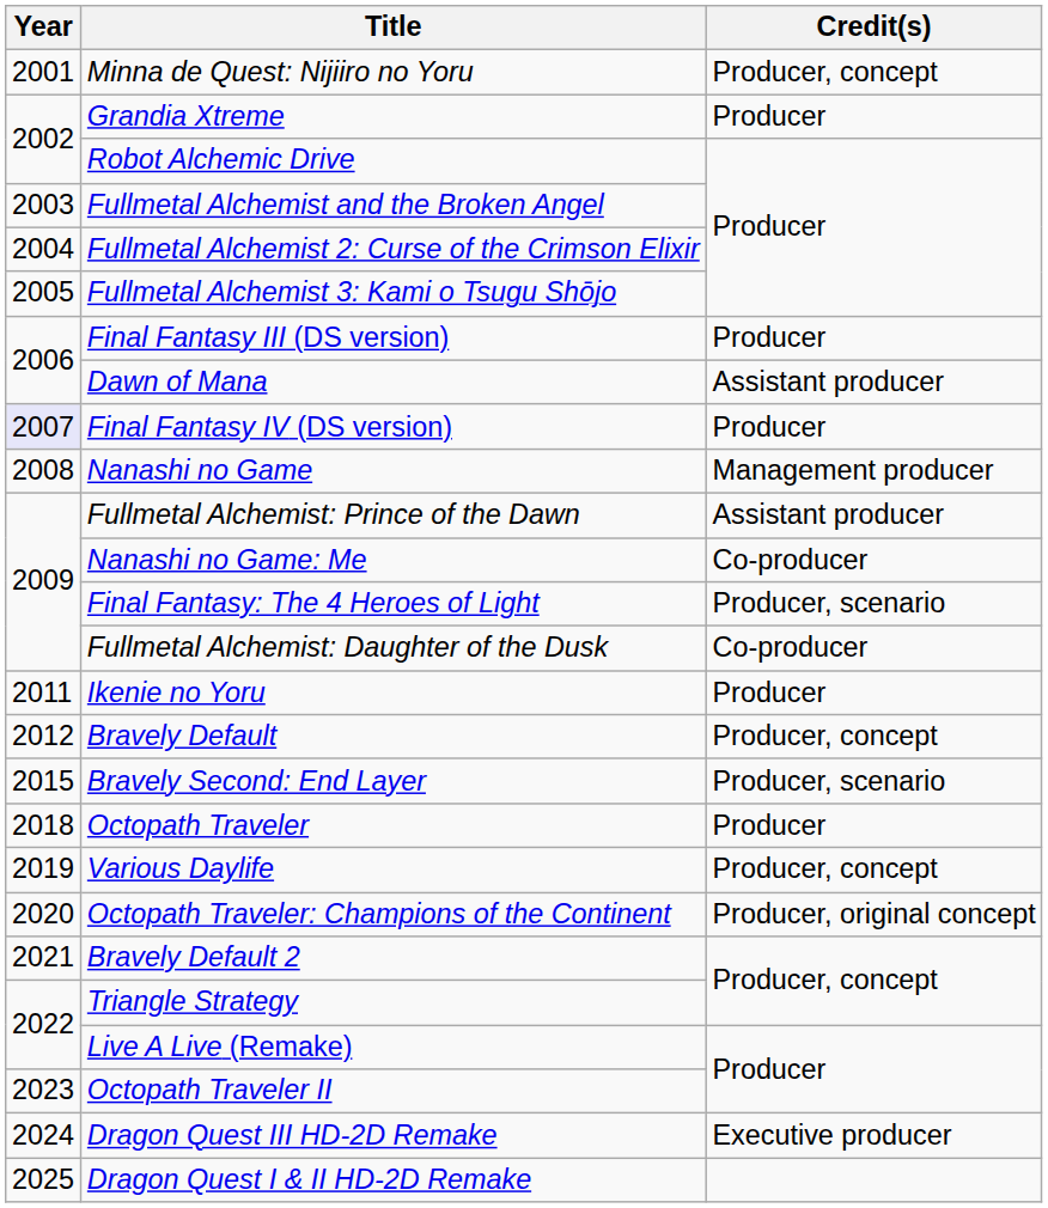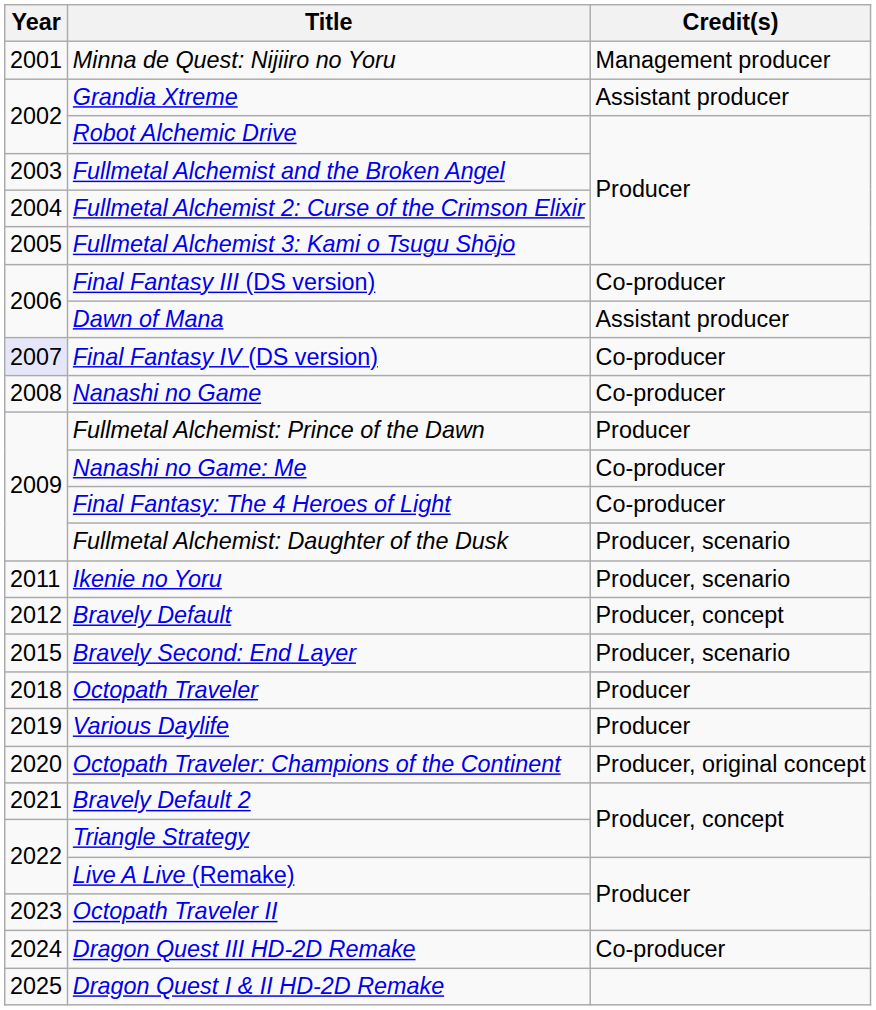 <table class="wikitable sortable">
 <tr>
 <th>Year</th>
 <th>Title</th>
 <th>Credit(s)</th>
 </tr>
 <tr>
 <td>2001</td>
 <td><em>Minna de Quest: Nijiiro no Yoru</em></td>
-<td>Producer, concept</td>
+<td>Management producer</td>
 </tr>
 <tr>
 <td rowspan="2">2002</td>
 <td><em><a href='#'>Grandia Xtreme</a></em></td>
-<td>Producer</td>
+<td>Assistant producer</td>
 </tr>
 <tr>
 <td><em><a href='#'>Robot Alchemic Drive</a></em></td>
 <td rowspan="4">Producer</td>
 </tr>
 <tr>
 <td>2003</td>
 <td><em><a href='#'>Fullmetal Alchemist and the Broken Angel</a></em></td>
 </tr>
 <tr>
 <td>2004</td>
 <td><em><a href='#'>Fullmetal Alchemist 2: Curse of the Crimson Elixir</a></em></td>
 </tr>
 <tr>
 <td>2005</td>
 <td><em><a href='#'>Fullmetal Alchemist 3: Kami o Tsugu Shōjo</a></em></td>
 </tr>
 <tr>
 <td rowspan="2">2006</td>
 <td><a href='#'><em>Final Fantasy III</em> (DS version)</a></td>
-<td>Producer</td>
+<td>Co-producer</td>
 </tr>
 <tr>
 <td><em><a href='#'>Dawn of Mana</a></em></td>
 <td>Assistant producer</td>
 </tr>
 <tr>
 <td style="background: lavender;">2007</td>
 <td><a href='#'><em>Final Fantasy IV</em> (DS version)</a></td>
-<td>Producer</td>
+<td>Co-producer</td>
 </tr>
 <tr>
 <td>2008</td>
 <td><em><a href='#'>Nanashi no Game</a></em></td>
-<td>Management producer</td>
+<td>Co-producer</td>
 </tr>
 <tr>
 <td rowspan="4">2009</td>
 <td><em>Fullmetal Alchemist: Prince of the Dawn</em></td>
-<td>Assistant producer</td>
+<td>Producer</td>
 </tr>
 <tr>
 <td><a href='#'><em>Nanashi no Game: Me</em></a></td>
 <td>Co-producer</td>
 </tr>
 <tr>
 <td><em><a href='#'>Final Fantasy: The 4 Heroes of Light</a></em></td>
-<td>Producer, scenario</td>
+<td>Co-producer</td>
 </tr>
 <tr>
 <td><em>Fullmetal Alchemist: Daughter of the Dusk</em></td>
-<td>Co-producer</td>
+<td>Producer, scenario</td>
 </tr>
 <tr>
 <td>2011</td>
 <td><em><a href='#'>Ikenie no Yoru</a></em></td>
-<td>Producer</td>
+<td>Producer, scenario</td>
 </tr>
 <tr>
 <td>2012</td>
 <td><em><a href='#'>Bravely Default</a></em></td>
 <td>Producer, concept</td>
 </tr>
 <tr>
 <td>2015</td>
 <td><em><a href='#'>Bravely Second: End Layer</a></em></td>
 <td>Producer, scenario</td>
 </tr>
 <tr>
 <td>2018</td>
 <td><em><a href='#'>Octopath Traveler</a></em></td>
 <td>Producer</td>
 </tr>
 <tr>
 <td>2019</td>
 <td><em><a href='#'>Various Daylife</a></em></td>
-<td>Producer, concept</td>
+<td>Producer</td>
 </tr>
 <tr>
 <td>2020</td>
 <td><em><a href='#'>Octopath Traveler: Champions of the Continent</a></em></td>
 <td>Producer, original concept</td>
 </tr>
 <tr>
 <td>2021</td>
 <td><em><a href='#'>Bravely Default 2</a></em></td>
 <td rowspan="2">Producer, concept</td>
 </tr>
 <tr>
 <td rowspan="2">2022</td>
 <td><em><a href='#'>Triangle Strategy</a></em></td>
 </tr>
 <tr>
 <td><a href='#'><em>Live A Live</em> (Remake)</a></td>
 <td rowspan="2">Producer</td>
 </tr>
 <tr>
 <td>2023</td>
 <td><em><a href='#'>Octopath Traveler II</a></em></td>
 </tr>
 <tr>
 <td>2024</td>
 <td><em><a href='#'>Dragon Quest III HD-2D Remake</a></em></td>
-<td>Executive producer</td>
+<td>Co-producer</td>
 </tr>
 <tr>
 <td>2025</td>
 <td><em><a href='#'>Dragon Quest I & II HD-2D Remake</a></em></td>
 </tr>
 </table>
